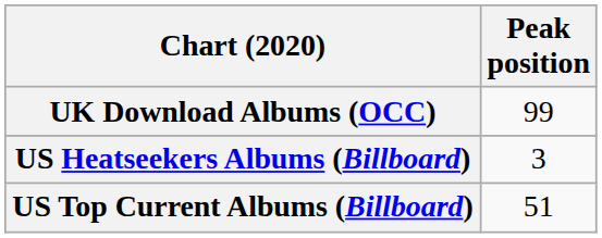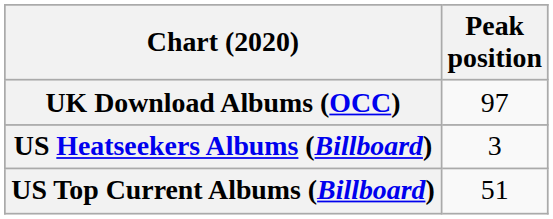 <table class="wikitable sortable plainrowheaders" style="text-align:center">
 <tr>
 <th scope="col">Chart (2020)</th>
 <th scope="col">Peak<br> position</th>
 </tr>
 <tr>
 <th scope="row">UK Download Albums (<a href='#'>OCC</a>)</th>
-<td>99</td>
+<td>97</td>
 </tr>
 <tr>
 <th scope="row">US <a href='#'>Heatseekers Albums</a> (<a href='#'><em>Billboard</em></a>)</th>
 <td>3</td>
 </tr>
 <tr>
 <th scope="row">US Top Current Albums (<a href='#'><em>Billboard</em></a>)</th>
 <td>51</td>
 </tr>
 </table>
